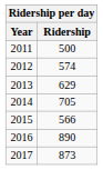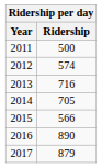 <table class="wikitable" style="margin: 1em 0.2em; text-align: center;">
 <tr style="background: #ddd;">
 <th colspan="2">Ridership per day </th>
 </tr>
 <tr>
 <th>Year</th>
 <th>Ridership</th>
 </tr>
 <tr>
 <td>2011</td>
 <td>500</td>
 </tr>
 <tr>
 <td>2012</td>
 <td>574</td>
 </tr>
 <tr>
 <td>2013</td>
-<td>629</td>
+<td>716</td>
 </tr>
 <tr>
 <td>2014</td>
 <td>705</td>
 </tr>
 <tr>
 <td>2015</td>
 <td>566</td>
 </tr>
 <tr>
 <td>2016</td>
 <td>890</td>
 </tr>
 <tr>
 <td>2017</td>
-<td>873</td>
+<td>879</td>
 </tr>
 </table>
